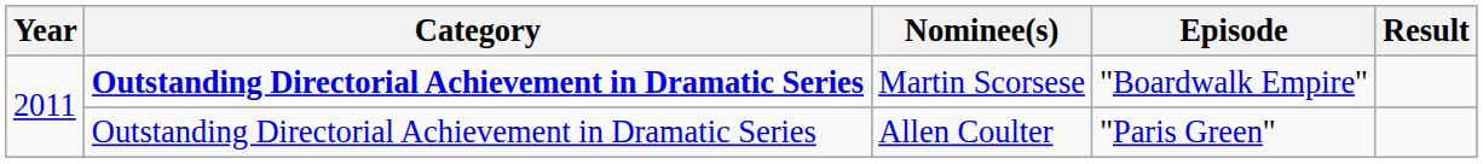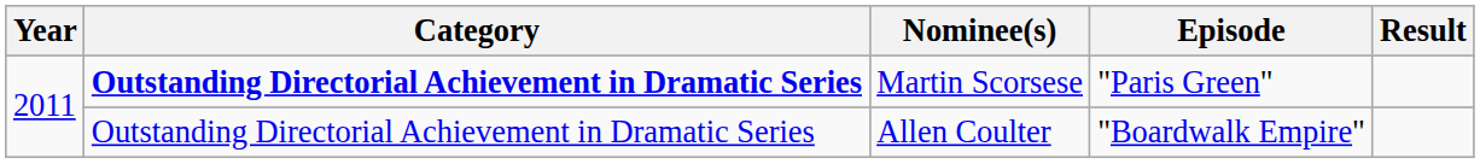 <table class="wikitable">
 <tr>
 <th>Year</th>
 <th>Category</th>
 <th>Nominee(s)</th>
 <th>Episode</th>
 <th>Result</th>
 </tr>
 <tr>
 <td rowspan=2><a href='#'>2011</a></td>
 <td><strong><a href='#'>Outstanding Directorial Achievement in Dramatic Series</a></strong></td>
 <td><a href='#'>Martin Scorsese</a></td>
-<td>"<a href='#'>Boardwalk Empire</a>"</td>
+<td>"<a href='#'>Paris Green</a>"</td>
 <td></td>
 </tr>
 <tr>
 <td><a href='#'>Outstanding Directorial Achievement in Dramatic Series</a></td>
 <td><a href='#'>Allen Coulter</a></td>
-<td>"<a href='#'>Paris Green</a>"</td>
+<td>"<a href='#'>Boardwalk Empire</a>"</td>
 <td></td>
 </tr>
 </table>
